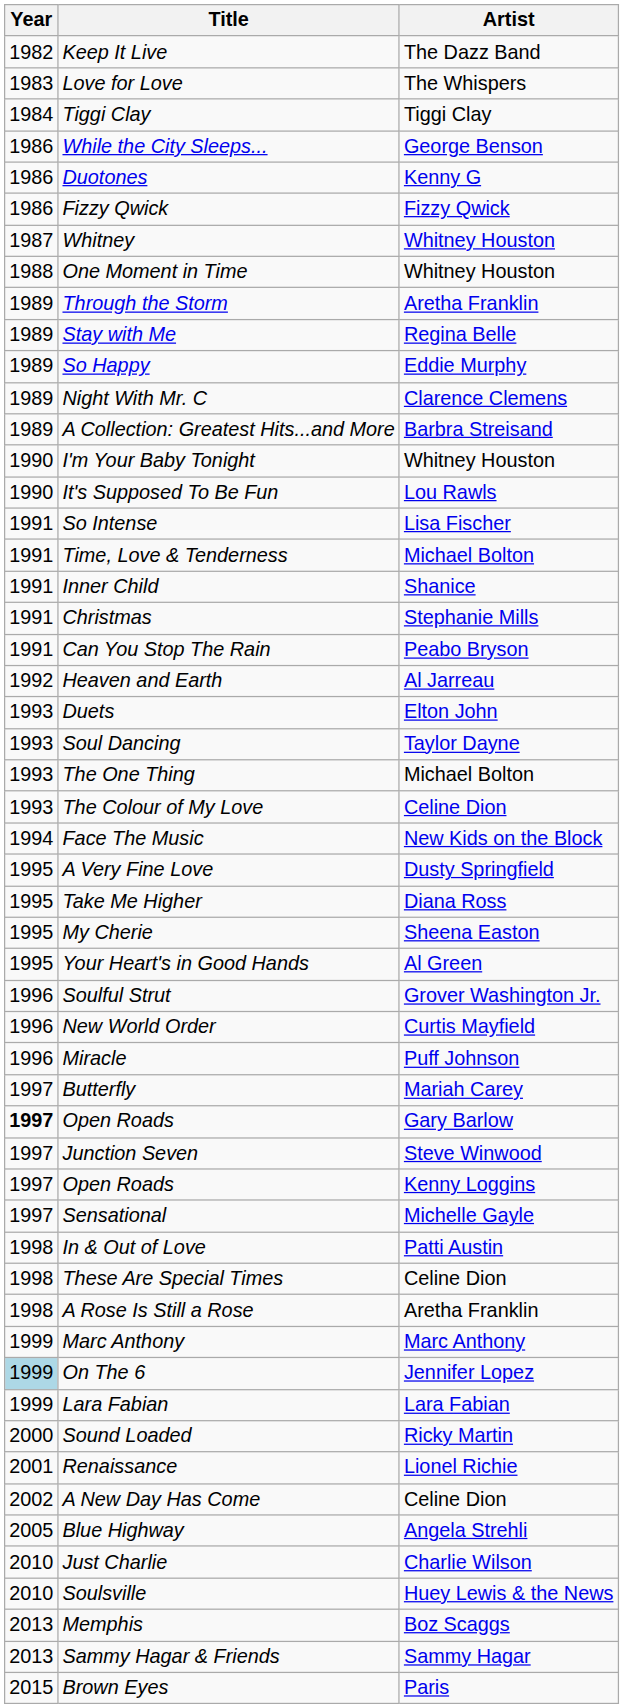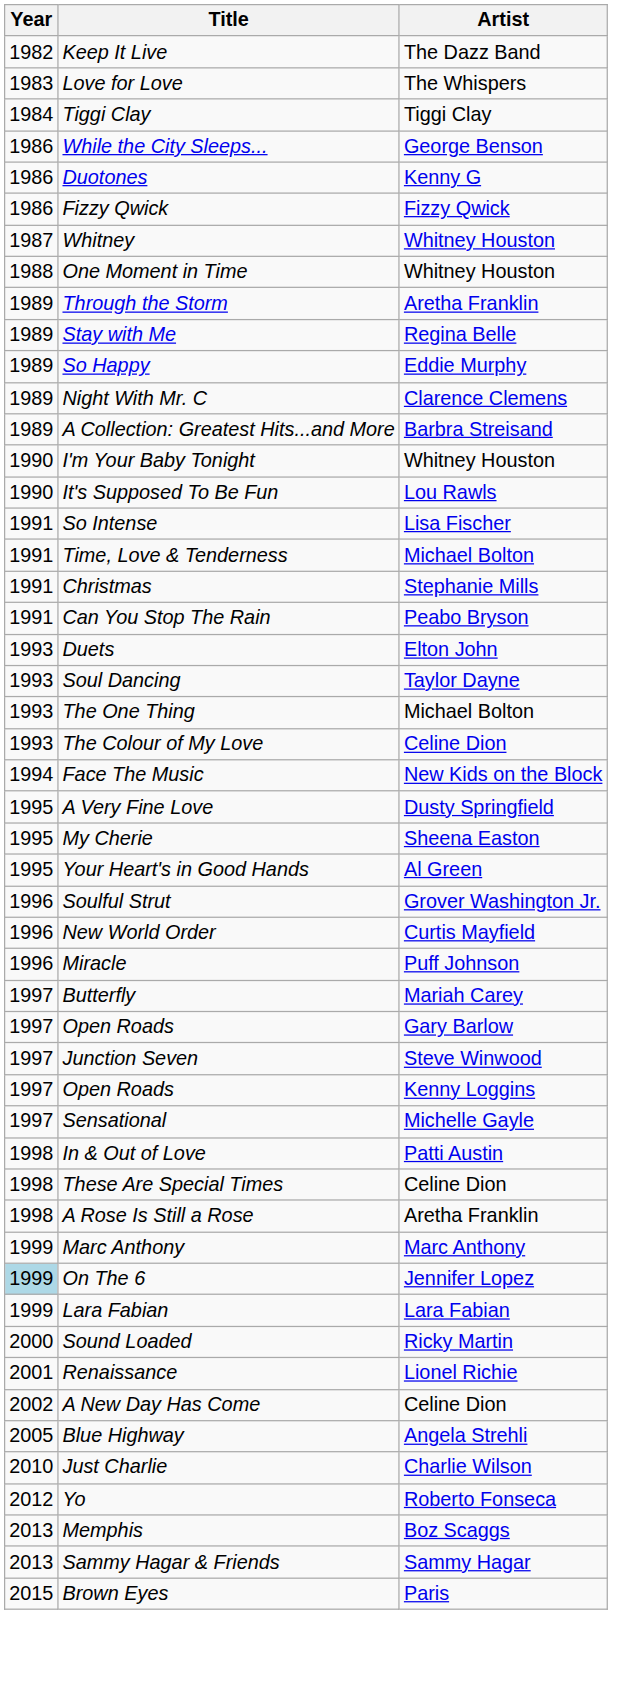 <table class="wikitable">
 <tr>
 <th>Year</th>
 <th>Title</th>
 <th>Artist</th>
 </tr>
 <tr>
 <td align="left" valign="top">1982</td>
 <td align="left" valign="top"><em>Keep It Live</em></td>
 <td align="left" valign="top">The Dazz Band</td>
 </tr>
 <tr>
 <td align="left" valign="top">1983</td>
 <td align="left" valign="top"><em>Love for Love</em></td>
 <td align="left" valign="top">The Whispers</td>
 </tr>
 <tr>
 <td align="left" valign="top">1984</td>
 <td align="left" valign="top"><em>Tiggi Clay</em></td>
 <td align="left" valign="top">Tiggi Clay</td>
 </tr>
 <tr>
 <td align="left" valign="top">1986</td>
 <td align="left" valign="top"><em><a href='#'>While the City Sleeps...</a></em></td>
 <td align="left" valign="top"><a href='#'>George Benson</a></td>
 </tr>
 <tr>
 <td align="left" valign="top">1986</td>
 <td align="left" valign="top"><em><a href='#'>Duotones</a></em></td>
 <td align="left" valign="top"><a href='#'>Kenny G</a></td>
 </tr>
 <tr>
 <td align="left" valign="top">1986</td>
 <td align="left" valign="top"><em>Fizzy Qwick</em></td>
 <td align="left" valign="top"><a href='#'>Fizzy Qwick</a></td>
 </tr>
 <tr>
 <td align="left" valign="top">1987</td>
 <td align="left" valign="top"><em>Whitney</em></td>
 <td align="left" valign="top"><a href='#'>Whitney Houston</a></td>
 </tr>
 <tr>
 <td align="left" valign="top">1988</td>
 <td align="left" valign="top"><em>One Moment in Time</em></td>
 <td align="left" valign="top">Whitney Houston</td>
 </tr>
 <tr>
 <td align="left" valign="top">1989</td>
 <td align="left" valign="top"><em><a href='#'>Through the Storm</a></em></td>
 <td align="left" valign="top"><a href='#'>Aretha Franklin</a></td>
 </tr>
 <tr>
 <td align="left" valign="top">1989</td>
 <td align="left" valign="top"><em><a href='#'>Stay with Me</a></em></td>
 <td align="left" valign="top"><a href='#'>Regina Belle</a></td>
 </tr>
 <tr>
 <td align="left" valign="top">1989</td>
 <td align="left" valign="top"><em><a href='#'>So Happy</a></em></td>
 <td align="left" valign="top"><a href='#'>Eddie Murphy</a></td>
 </tr>
 <tr>
 <td align="left" valign="top">1989</td>
 <td align="left" valign="top"><em>Night With Mr. C</em></td>
 <td align="left" valign="top"><a href='#'>Clarence Clemens</a></td>
 </tr>
 <tr>
 <td align="left" valign="top">1989</td>
 <td align="left" valign="top"><em>A Collection: Greatest Hits...and More</em></td>
 <td align="left" valign="top"><a href='#'>Barbra Streisand</a></td>
 </tr>
 <tr>
 <td align="left" valign="top">1990</td>
 <td align="left" valign="top"><em>I'm Your Baby Tonight</em></td>
 <td align="left" valign="top">Whitney Houston</td>
 </tr>
 <tr>
 <td align="left" valign="top">1990</td>
 <td align="left" valign="top"><em>It's Supposed To Be Fun</em></td>
 <td align="left" valign="top"><a href='#'>Lou Rawls</a></td>
 </tr>
 <tr>
 <td align="left" valign="top">1991</td>
 <td align="left" valign="top"><em>So Intense</em></td>
 <td align="left" valign="top"><a href='#'>Lisa Fischer</a></td>
 </tr>
 <tr>
 <td align="left" valign="top">1991</td>
 <td align="left" valign="top"><em>Time, Love & Tenderness</em></td>
 <td align="left" valign="top"><a href='#'>Michael Bolton</a></td>
 </tr>
 <tr>
 <td align="left" valign="top">1991</td>
-<td align="left" valign="top"><em>Inner Child</em></td>
-<td align="left" valign="top"><a href='#'>Shanice</a></td>
-</tr>
-<tr>
-<td align="left" valign="top">1991</td>
 <td align="left" valign="top"><em>Christmas</em></td>
 <td align="left" valign="top"><a href='#'>Stephanie Mills</a></td>
 </tr>
 <tr>
 <td align="left" valign="top">1991</td>
 <td align="left" valign="top"><em>Can You Stop The Rain</em></td>
 <td align="left" valign="top"><a href='#'>Peabo Bryson</a></td>
-</tr>
-<tr>
-<td align="left" valign="top">1992</td>
-<td align="left" valign="top"><em>Heaven and Earth</em></td>
-<td align="left" valign="top"><a href='#'>Al Jarreau</a></td>
 </tr>
 <tr>
 <td align="left" valign="top">1993</td>
 <td align="left" valign="top"><em>Duets</em></td>
 <td align="left" valign="top"><a href='#'>Elton John</a></td>
 </tr>
 <tr>
 <td align="left" valign="top">1993</td>
 <td align="left" valign="top"><em>Soul Dancing</em></td>
 <td align="left" valign="top"><a href='#'>Taylor Dayne</a></td>
 </tr>
 <tr>
 <td align="left" valign="top">1993</td>
 <td align="left" valign="top"><em>The One Thing</em></td>
 <td align="left" valign="top">Michael Bolton</td>
 </tr>
 <tr>
 <td align="left" valign="top">1993</td>
 <td align="left" valign="top"><em>The Colour of My Love</em></td>
 <td align="left" valign="top"><a href='#'>Celine Dion</a></td>
 </tr>
 <tr>
 <td align="left" valign="top">1994</td>
 <td align="left" valign="top"><em>Face The Music</em></td>
 <td align="left" valign="top"><a href='#'>New Kids on the Block</a></td>
 </tr>
 <tr>
 <td align="left" valign="top">1995</td>
 <td align="left" valign="top"><em>A Very Fine Love</em></td>
 <td align="left" valign="top"><a href='#'>Dusty Springfield</a></td>
 </tr>
 <tr>
 <td align="left" valign="top">1995</td>
-<td align="left" valign="top"><em>Take Me Higher</em></td>
-<td align="left" valign="top"><a href='#'>Diana Ross</a></td>
-</tr>
-<tr>
-<td align="left" valign="top">1995</td>
 <td align="left" valign="top"><em>My Cherie</em></td>
 <td align="left" valign="top"><a href='#'>Sheena Easton</a></td>
 </tr>
 <tr>
 <td align="left" valign="top">1995</td>
 <td align="left" valign="top"><em>Your Heart's in Good Hands</em></td>
 <td align="left" valign="top"><a href='#'>Al Green</a></td>
 </tr>
 <tr>
 <td align="left" valign="top">1996</td>
 <td align="left" valign="top"><em>Soulful Strut</em></td>
 <td align="left" valign="top"><a href='#'>Grover Washington Jr.</a></td>
 </tr>
 <tr>
 <td align="left" valign="top">1996</td>
 <td align="left" valign="top"><em>New World Order</em></td>
 <td align="left" valign="top"><a href='#'>Curtis Mayfield</a></td>
 </tr>
 <tr>
 <td align="left" valign="top">1996</td>
 <td align="left" valign="top"><em>Miracle</em></td>
 <td align="left" valign="top"><a href='#'>Puff Johnson</a></td>
 </tr>
 <tr>
 <td align="left" valign="top">1997</td>
 <td align="left" valign="top"><em>Butterfly</em></td>
 <td align="left" valign="top"><a href='#'>Mariah Carey</a></td>
 </tr>
 <tr>
-<td align="left" valign="top"><strong>1997</strong></td>
+<td align="left" valign="top">1997</td>
 <td align="left" valign="top"><em>Open Roads</em></td>
 <td align="left" valign="top"><a href='#'>Gary Barlow</a></td>
 </tr>
 <tr>
 <td align="left" valign="top">1997</td>
 <td align="left" valign="top"><em>Junction Seven</em></td>
 <td align="left" valign="top"><a href='#'>Steve Winwood</a></td>
 </tr>
 <tr>
 <td align="left" valign="top">1997</td>
 <td align="left" valign="top"><em>Open Roads</em></td>
 <td align="left" valign="top"><a href='#'>Kenny Loggins</a></td>
 </tr>
 <tr>
 <td align="left" valign="top">1997</td>
 <td align="left" valign="top"><em>Sensational</em></td>
 <td align="left" valign="top"><a href='#'>Michelle Gayle</a></td>
 </tr>
 <tr>
 <td align="left" valign="top">1998</td>
 <td align="left" valign="top"><em>In & Out of Love</em></td>
 <td align="left" valign="top"><a href='#'>Patti Austin</a></td>
 </tr>
 <tr>
 <td align="left" valign="top">1998</td>
 <td align="left" valign="top"><em>These Are Special Times</em></td>
 <td align="left" valign="top">Celine Dion</td>
 </tr>
 <tr>
 <td align="left" valign="top">1998</td>
 <td align="left" valign="top"><em>A Rose Is Still a Rose</em></td>
 <td align="left" valign="top">Aretha Franklin</td>
 </tr>
 <tr>
 <td align="left" valign="top">1999</td>
 <td align="left" valign="top"><em>Marc Anthony</em></td>
 <td align="left" valign="top"><a href='#'>Marc Anthony</a></td>
 </tr>
 <tr>
 <td align="left" valign="top" style="background: lightblue;">1999</td>
 <td align="left" valign="top"><em>On The 6</em></td>
 <td align="left" valign="top"><a href='#'>Jennifer Lopez</a></td>
 </tr>
 <tr>
 <td align="left" valign="top">1999</td>
 <td align="left" valign="top"><em>Lara Fabian</em></td>
 <td align="left" valign="top"><a href='#'>Lara Fabian</a></td>
 </tr>
 <tr>
 <td align="left" valign="top">2000</td>
 <td align="left" valign="top"><em>Sound Loaded</em></td>
 <td align="left" valign="top"><a href='#'>Ricky Martin</a></td>
 </tr>
 <tr>
 <td align="left" valign="top">2001</td>
 <td align="left" valign="top"><em>Renaissance</em></td>
 <td align="left" valign="top"><a href='#'>Lionel Richie</a></td>
 </tr>
 <tr>
 <td align="left" valign="top">2002</td>
 <td align="left" valign="top"><em>A New Day Has Come</em></td>
 <td align="left" valign="top">Celine Dion</td>
 </tr>
 <tr>
 <td align="left" valign="top">2005</td>
 <td align="left" valign="top"><em>Blue Highway</em></td>
 <td align="left" valign="top"><a href='#'>Angela Strehli</a></td>
 </tr>
 <tr>
 <td align="left" valign="top">2010</td>
 <td align="left" valign="top"><em>Just Charlie</em></td>
 <td align="left" valign="top"><a href='#'>Charlie Wilson</a></td>
 </tr>
 <tr>
-<td align="left" valign="top">2010</td>
-<td align="left" valign="top"><em>Soulsville</em></td>
-<td align="left" valign="top"><a href='#'>Huey Lewis & the News</a></td>
+<td align="left" valign="top">2012</td>
+<td align="left" valign="top"><em>Yo</em></td>
+<td align="left" valign="top"><a href='#'>Roberto Fonseca</a></td>
 </tr>
 <tr>
 <td align="left" valign="top">2013</td>
 <td align="left" valign="top"><em>Memphis</em></td>
 <td align="left" valign="top"><a href='#'>Boz Scaggs</a></td>
 </tr>
 <tr>
 <td align="left" valign="top">2013</td>
 <td align="left" valign="top"><em>Sammy Hagar & Friends</em></td>
 <td align="left" valign="top"><a href='#'>Sammy Hagar</a></td>
 </tr>
 <tr>
 <td align="left" valign="top">2015</td>
 <td align="left" valign="top"><em>Brown Eyes</em></td>
 <td align="left" valign="top"><a href='#'>Paris</a></td>
 </tr>
 </table>
